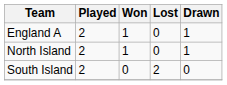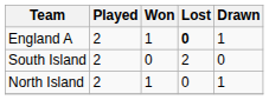 <table class="wikitable">
 <tr>
 <th>Team</th>
 <th>Played</th>
 <th>Won</th>
 <th>Lost</th>
 <th>Drawn</th>
 </tr>
 <tr>
 <td>England A</td>
 <td>2</td>
 <td>1</td>
-<td>0</td>
-<td>1</td>
-</tr>
-<tr>
-<td>North Island</td>
-<td>2</td>
-<td>1</td>
-<td>0</td>
+<td><strong>0</strong></td>
 <td>1</td>
 </tr>
 <tr>
 <td>South Island</td>
 <td>2</td>
 <td>0</td>
 <td>2</td>
 <td>0</td>
 </tr>
 <tr>
+<td>North Island</td>
+<td>2</td>
+<td>1</td>
+<td>0</td>
+<td>1</td>
+</tr>
+<tr>
 </tr>
 </table>
